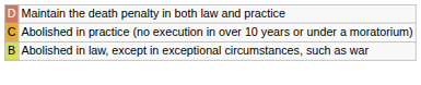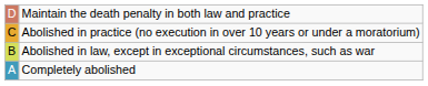 <table class="wikitable">
 <tr>
 <td style="background:#CC7862;color:#FFF;text-align:center">D</td>
 <td>Maintain the death penalty in both law and practice</td>
 </tr>
 <tr>
 <td style="background:#E8AA30;text-align:center">C</td>
 <td>Abolished in practice (no execution in over 10 years or under a moratorium)</td>
 </tr>
 <tr>
 <td style="background:#D4DF5A;text-align:center">B</td>
 <td>Abolished in law, except in exceptional circumstances, such as war</td>
 </tr>
+<tr>
+<td style="background:#3F9BBB;color:#FFF;text-align:center">A</td>
+<td>Completely abolished</td>
+</tr>
 </table>
